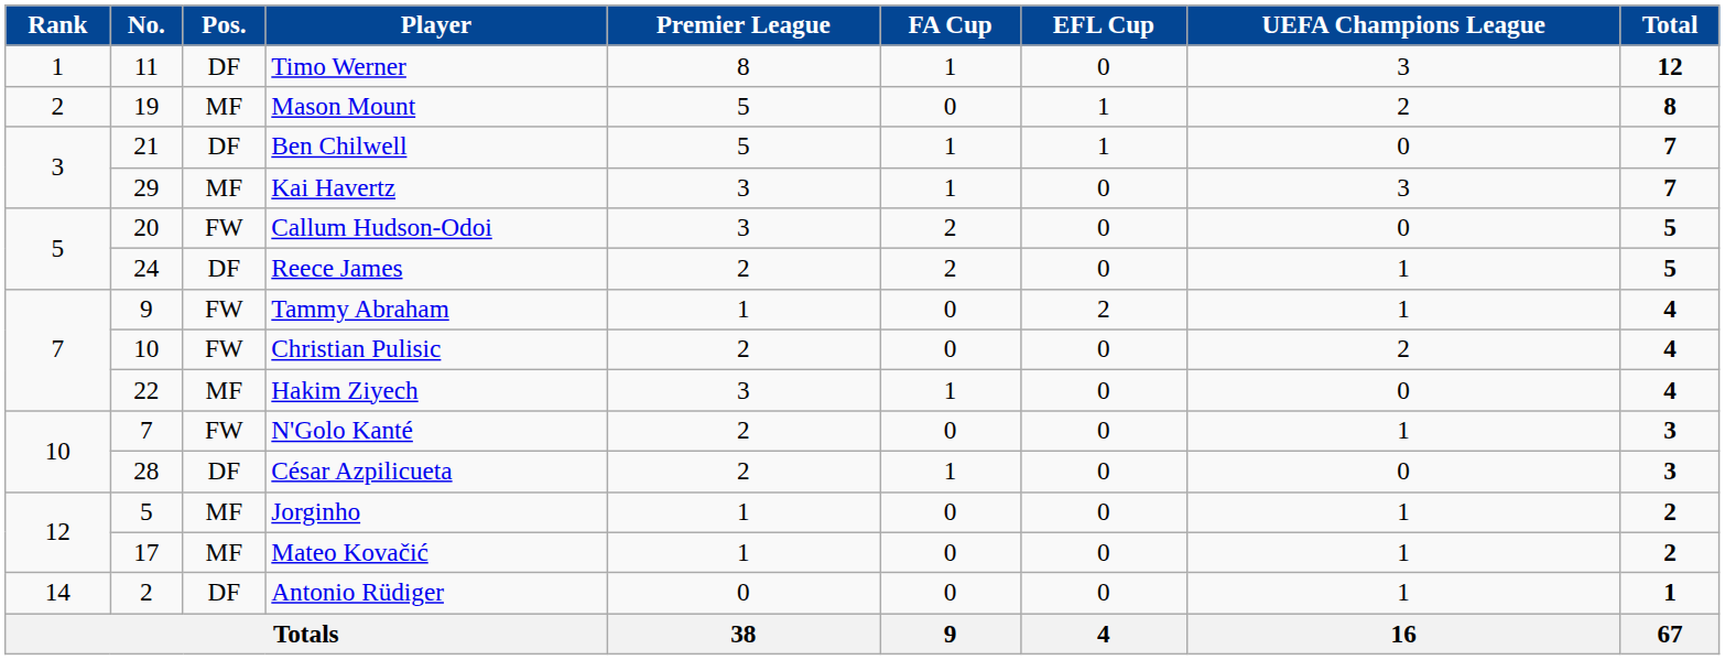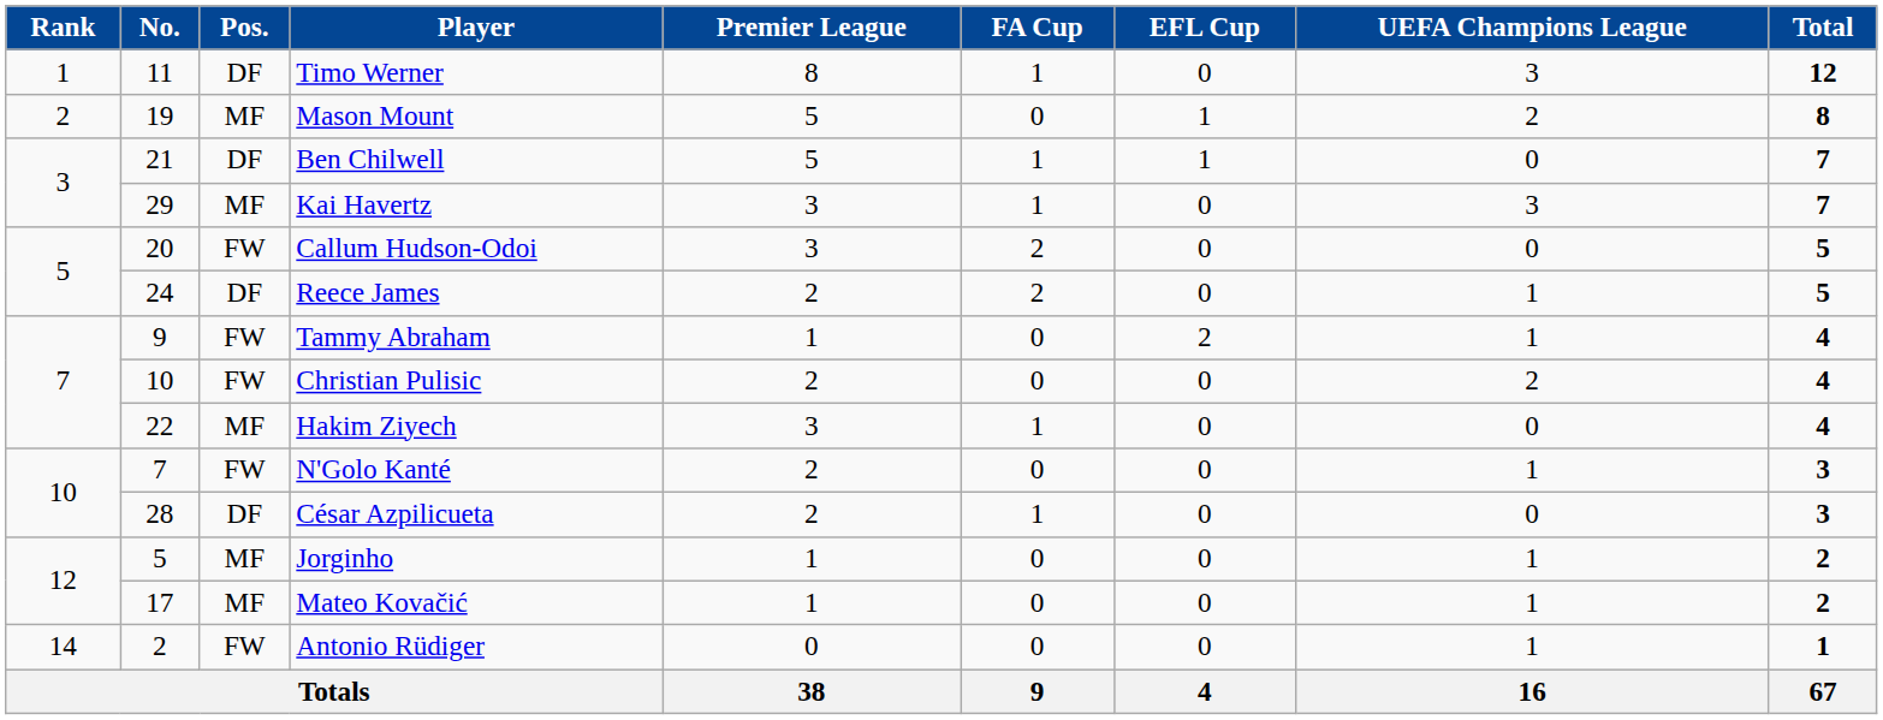 <table class="wikitable sortable" style="text-align:center;width:85%;">
 <tr>
 <th style=background-color:#034694;color:#FFFFFF>Rank</th>
 <th style=background-color:#034694;color:#FFFFFF>No.</th>
 <th style=background-color:#034694;color:#FFFFFF>Pos.</th>
 <th style=background-color:#034694;color:#FFFFFF>Player</th>
 <th style=background-color:#034694;color:#FFFFFF>Premier League</th>
 <th style=background-color:#034694;color:#FFFFFF>FA Cup</th>
 <th style=background-color:#034694;color:#FFFFFF>EFL Cup</th>
 <th style=background-color:#034694;color:#FFFFFF>UEFA Champions League</th>
 <th style=background-color:#034694;color:#FFFFFF>Total</th>
 </tr>
 <tr>
 <td>1</td>
 <td>11</td>
 <td>DF</td>
 <td align=left> <a href='#'>Timo Werner</a></td>
 <td>8</td>
 <td>1</td>
 <td>0</td>
 <td>3</td>
 <td><strong>12</strong></td>
 </tr>
 <tr>
 <td>2</td>
 <td>19</td>
 <td>MF</td>
 <td align=left> <a href='#'>Mason Mount</a></td>
 <td>5</td>
 <td>0</td>
 <td>1</td>
 <td>2</td>
 <td><strong>8</strong></td>
 </tr>
 <tr>
 <td rowspan="2">3</td>
 <td>21</td>
 <td>DF</td>
 <td align=left> <a href='#'>Ben Chilwell</a></td>
 <td>5</td>
 <td>1</td>
 <td>1</td>
 <td>0</td>
 <td><strong>7</strong></td>
 </tr>
 <tr>
 <td>29</td>
 <td>MF</td>
 <td align=left> <a href='#'>Kai Havertz</a></td>
 <td>3</td>
 <td>1</td>
 <td>0</td>
 <td>3</td>
 <td><strong>7</strong></td>
 </tr>
 <tr>
 <td rowspan="2">5</td>
 <td>20</td>
 <td>FW</td>
 <td align=left> <a href='#'>Callum Hudson-Odoi</a></td>
 <td>3</td>
 <td>2</td>
 <td>0</td>
 <td>0</td>
 <td><strong>5</strong></td>
 </tr>
 <tr>
 <td>24</td>
 <td>DF</td>
 <td align=left> <a href='#'>Reece James</a></td>
 <td>2</td>
 <td>2</td>
 <td>0</td>
 <td>1</td>
 <td><strong>5</strong></td>
 </tr>
 <tr>
 <td rowspan="3">7</td>
 <td>9</td>
 <td>FW</td>
 <td align=left> <a href='#'>Tammy Abraham</a></td>
 <td>1</td>
 <td>0</td>
 <td>2</td>
 <td>1</td>
 <td><strong>4</strong></td>
 </tr>
 <tr>
 <td>10</td>
 <td>FW</td>
 <td align=left> <a href='#'>Christian Pulisic</a></td>
 <td>2</td>
 <td>0</td>
 <td>0</td>
 <td>2</td>
 <td><strong>4</strong></td>
 </tr>
 <tr>
 <td>22</td>
 <td>MF</td>
 <td align=left> <a href='#'>Hakim Ziyech</a></td>
 <td>3</td>
 <td>1</td>
 <td>0</td>
 <td>0</td>
 <td><strong>4</strong></td>
 </tr>
 <tr>
 <td rowspan="2">10</td>
 <td>7</td>
 <td>FW</td>
 <td align=left> <a href='#'>N'Golo Kanté</a></td>
 <td>2</td>
 <td>0</td>
 <td>0</td>
 <td>1</td>
 <td><strong>3</strong></td>
 </tr>
 <tr>
 <td>28</td>
 <td>DF</td>
 <td align=left> <a href='#'>César Azpilicueta</a></td>
 <td>2</td>
 <td>1</td>
 <td>0</td>
 <td>0</td>
 <td><strong>3</strong></td>
 </tr>
 <tr>
 <td rowspan="2">12</td>
 <td>5</td>
 <td>MF</td>
 <td align=left> <a href='#'>Jorginho</a></td>
 <td>1</td>
 <td>0</td>
 <td>0</td>
 <td>1</td>
 <td><strong>2</strong></td>
 </tr>
 <tr>
 <td>17</td>
 <td>MF</td>
 <td align=left> <a href='#'>Mateo Kovačić</a></td>
 <td>1</td>
 <td>0</td>
 <td>0</td>
 <td>1</td>
 <td><strong>2</strong></td>
 </tr>
 <tr>
 <td>14</td>
 <td>2</td>
-<td>DF</td>
+<td>FW</td>
 <td align=left> <a href='#'>Antonio Rüdiger</a></td>
 <td>0</td>
 <td>0</td>
 <td>0</td>
 <td>1</td>
 <td><strong>1</strong></td>
 </tr>
 <tr>
 <th colspan="4">Totals</th>
 <th>38</th>
 <th>9</th>
 <th>4</th>
 <th>16</th>
 <th>67</th>
 </tr>
 </table>
